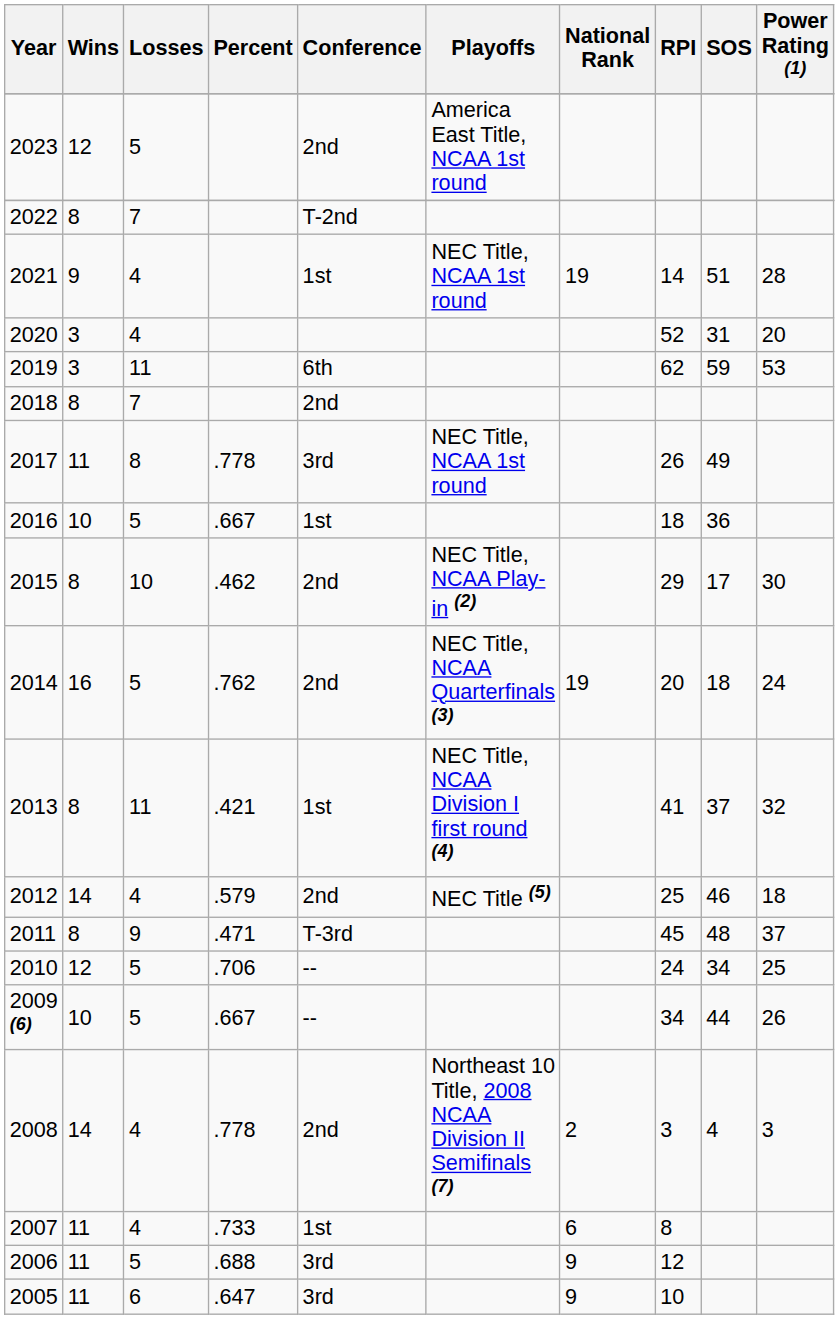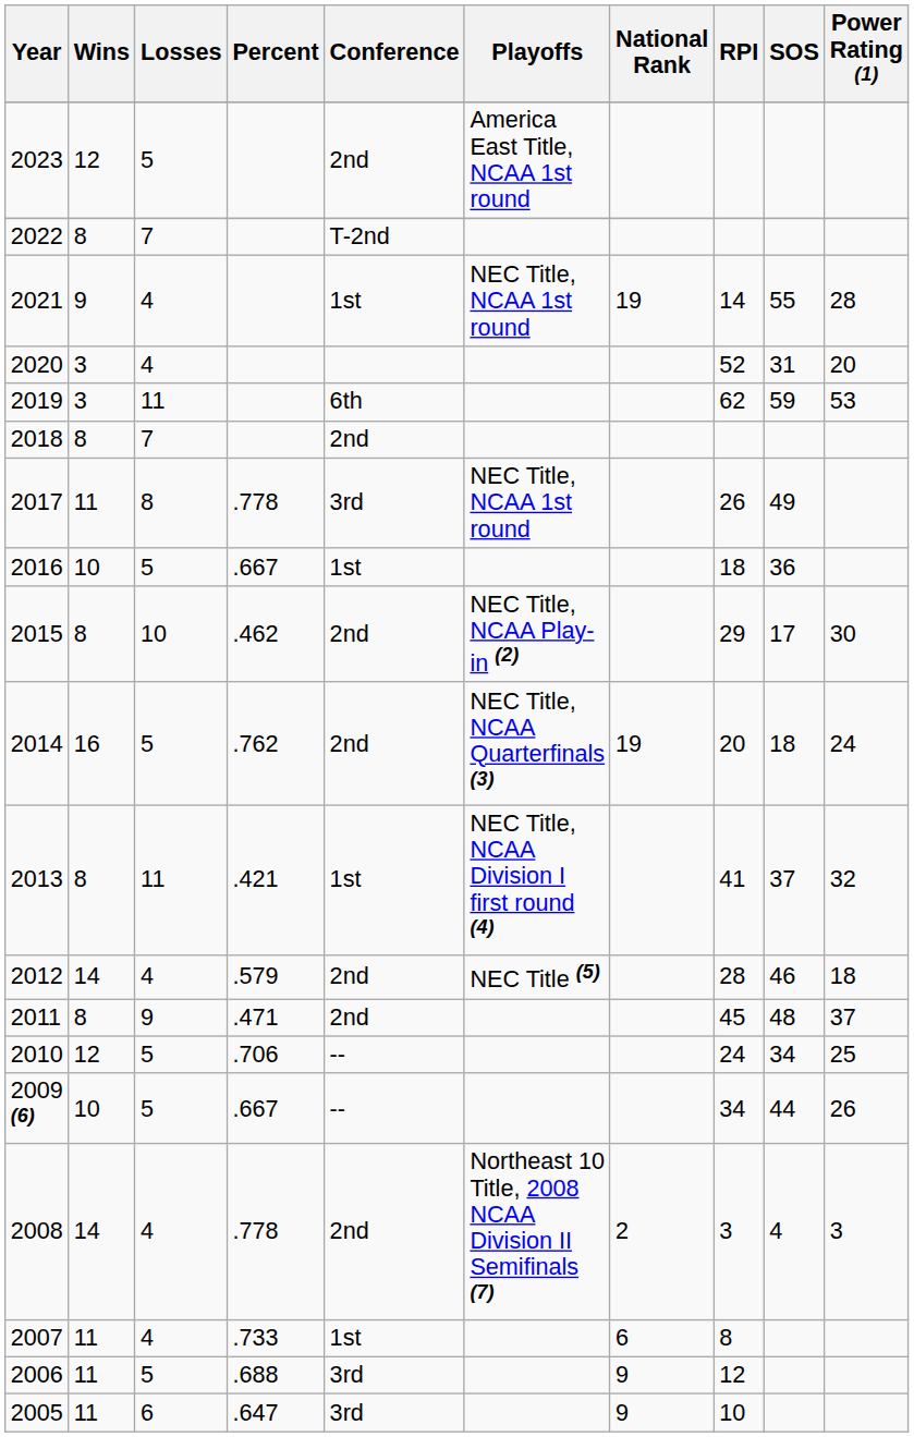 <table class="wikitable sortable">
 <tr>
 <th>Year</th>
 <th>Wins</th>
 <th>Losses</th>
 <th>Percent</th>
 <th>Conference</th>
 <th>Playoffs</th>
 <th>National Rank</th>
 <th>RPI</th>
 <th>SOS</th>
 <th>Power Rating <sup><strong><em>(1)</em></strong></sup></th>
 </tr>
 <tr>
 </tr>
 <tr>
 <td>2023</td>
 <td>12</td>
 <td>5</td>
 <td></td>
 <td>2nd</td>
 <td>America East Title, <a href='#'>NCAA 1st round</a></td>
 <td></td>
 <td></td>
 <td></td>
 <td></td>
 </tr>
 <tr>
 </tr>
 <tr>
 <td>2022</td>
 <td>8</td>
 <td>7</td>
 <td></td>
 <td>T-2nd</td>
 <td></td>
 <td></td>
 <td></td>
 <td></td>
 <td></td>
 </tr>
 <tr>
 <td>2021</td>
 <td>9</td>
 <td>4</td>
 <td></td>
 <td>1st</td>
 <td>NEC Title, <a href='#'>NCAA 1st round</a></td>
 <td>19</td>
 <td>14</td>
-<td>51</td>
+<td>55</td>
 <td>28</td>
 </tr>
 <tr>
 <td>2020</td>
 <td>3</td>
 <td>4</td>
 <td></td>
 <td></td>
 <td></td>
 <td></td>
 <td>52</td>
 <td>31</td>
 <td>20</td>
 </tr>
 <tr>
 <td>2019</td>
 <td>3</td>
 <td>11</td>
 <td></td>
 <td>6th</td>
 <td></td>
 <td></td>
 <td>62</td>
 <td>59</td>
 <td>53</td>
 </tr>
 <tr>
 <td>2018</td>
 <td>8</td>
 <td>7</td>
 <td></td>
 <td>2nd</td>
 <td></td>
 <td></td>
 <td></td>
 <td></td>
 <td></td>
 </tr>
 <tr>
 <td>2017</td>
 <td>11</td>
 <td>8</td>
 <td>.778</td>
 <td>3rd</td>
 <td>NEC Title, <a href='#'>NCAA 1st round</a></td>
 <td></td>
 <td>26</td>
 <td>49</td>
 <td></td>
 </tr>
 <tr>
 <td>2016</td>
 <td>10</td>
 <td>5</td>
 <td>.667</td>
 <td>1st</td>
 <td></td>
 <td></td>
 <td>18</td>
 <td>36</td>
 <td></td>
 </tr>
 <tr>
 <td>2015</td>
 <td>8</td>
 <td>10</td>
 <td>.462</td>
 <td>2nd</td>
 <td>NEC Title, <a href='#'>NCAA Play-in</a> <sup><strong><em>(2)</em></strong></sup></td>
 <td></td>
 <td>29</td>
 <td>17</td>
 <td>30</td>
 </tr>
 <tr>
 <td>2014</td>
 <td>16</td>
 <td>5</td>
 <td>.762</td>
 <td>2nd</td>
 <td>NEC Title, <a href='#'>NCAA Quarterfinals</a> <sup><strong><em>(3)</em></strong></sup></td>
 <td>19</td>
 <td>20</td>
 <td>18</td>
 <td>24</td>
 </tr>
 <tr>
 <td>2013</td>
 <td>8</td>
 <td>11</td>
 <td>.421</td>
 <td>1st</td>
 <td>NEC Title, <a href='#'>NCAA Division I first round</a> <sup><strong><em>(4)</em></strong></sup></td>
 <td></td>
 <td>41</td>
 <td>37</td>
 <td>32</td>
 </tr>
 <tr>
 <td>2012</td>
 <td>14</td>
 <td>4</td>
 <td>.579</td>
 <td>2nd</td>
 <td>NEC Title  <sup><strong><em>(5)</em></strong></sup></td>
 <td></td>
-<td>25</td>
+<td>28</td>
 <td>46</td>
 <td>18</td>
 </tr>
 <tr>
 <td>2011</td>
 <td>8</td>
 <td>9</td>
 <td>.471</td>
-<td>T-3rd</td>
+<td>2nd</td>
 <td></td>
 <td></td>
 <td>45</td>
 <td>48</td>
 <td>37</td>
 </tr>
 <tr>
 <td>2010</td>
 <td>12</td>
 <td>5</td>
 <td>.706</td>
 <td>--</td>
 <td></td>
 <td></td>
 <td>24</td>
 <td>34</td>
 <td>25</td>
 </tr>
 <tr>
 <td>2009 <sup><strong><em>(6)</em></strong></sup></td>
 <td>10</td>
 <td>5</td>
 <td>.667</td>
 <td>--</td>
 <td></td>
 <td></td>
 <td>34</td>
 <td>44</td>
 <td>26</td>
 </tr>
 <tr>
 <td>2008</td>
 <td>14</td>
 <td>4</td>
 <td>.778</td>
 <td>2nd</td>
 <td>Northeast 10 Title, <a href='#'>2008 NCAA Division II Semifinals</a> <sup><strong><em>(7)</em></strong></sup></td>
 <td>2</td>
 <td>3</td>
 <td>4</td>
 <td>3</td>
 </tr>
 <tr>
 <td>2007</td>
 <td>11</td>
 <td>4</td>
 <td>.733</td>
 <td>1st</td>
 <td></td>
 <td>6</td>
 <td>8</td>
 <td></td>
 <td></td>
 </tr>
 <tr>
 <td>2006</td>
 <td>11</td>
 <td>5</td>
 <td>.688</td>
 <td>3rd</td>
 <td></td>
 <td>9</td>
 <td>12</td>
 <td></td>
 <td></td>
 </tr>
 <tr>
 <td>2005</td>
 <td>11</td>
 <td>6</td>
 <td>.647</td>
 <td>3rd</td>
 <td></td>
 <td>9</td>
 <td>10</td>
 <td></td>
 <td></td>
 </tr>
 </table>
